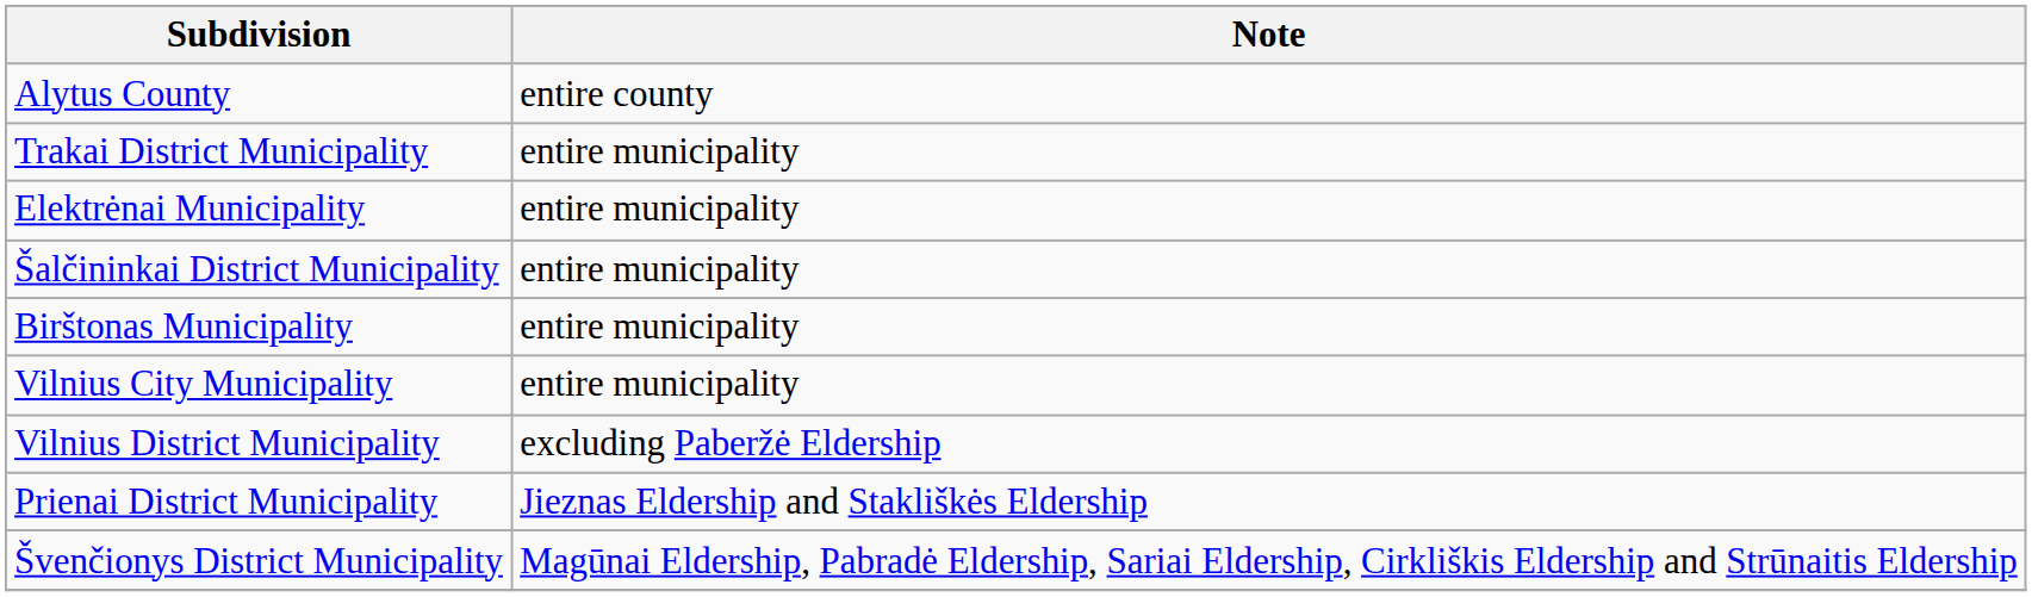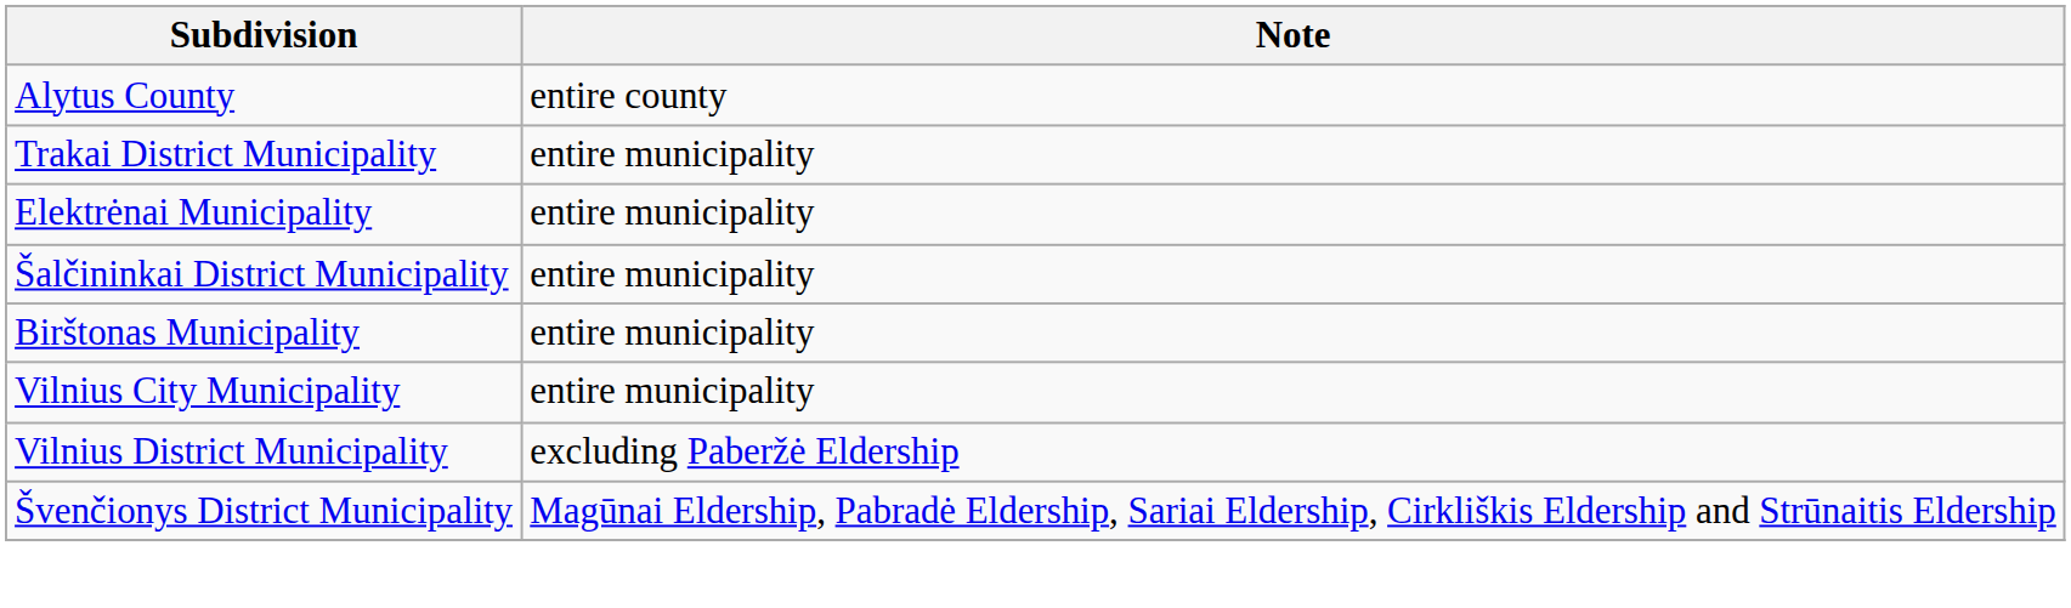 <table class="wikitable">
 <tr>
 <th>Subdivision</th>
 <th>Note</th>
 </tr>
 <tr>
 <td><a href='#'>Alytus County</a></td>
 <td>entire county</td>
 </tr>
 <tr>
 <td><a href='#'>Trakai District Municipality</a></td>
 <td>entire municipality</td>
 </tr>
 <tr>
 <td><a href='#'>Elektrėnai Municipality</a></td>
 <td>entire municipality</td>
 </tr>
 <tr>
 <td><a href='#'>Šalčininkai District Municipality</a></td>
 <td>entire municipality</td>
 </tr>
 <tr>
 <td><a href='#'>Birštonas Municipality</a></td>
 <td>entire municipality</td>
 </tr>
 <tr>
 <td><a href='#'>Vilnius City Municipality</a></td>
 <td>entire municipality</td>
 </tr>
 <tr>
 <td><a href='#'>Vilnius District Municipality</a></td>
 <td>excluding <a href='#'>Paberžė Eldership</a></td>
 </tr>
 <tr>
-<td><a href='#'>Prienai District Municipality</a></td>
-<td><a href='#'>Jieznas Eldership</a> and <a href='#'>Stakliškės Eldership</a></td>
-</tr>
-<tr>
 <td><a href='#'>Švenčionys District  Municipality</a></td>
 <td><a href='#'>Magūnai Eldership</a>, <a href='#'>Pabradė Eldership</a>, <a href='#'>Sariai Eldership</a>, <a href='#'>Cirkliškis Eldership</a> and <a href='#'>Strūnaitis Eldership</a></td>
 </tr>
 <tr>
 </tr>
 </table>
